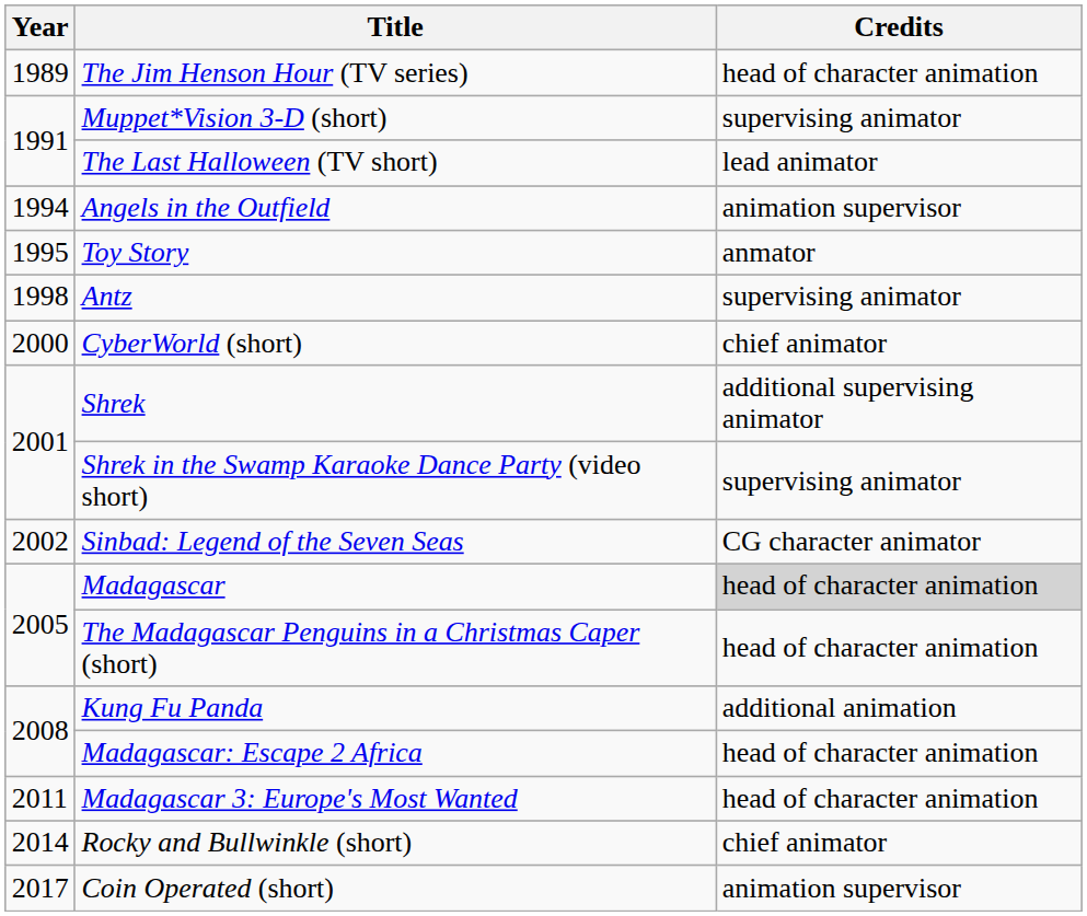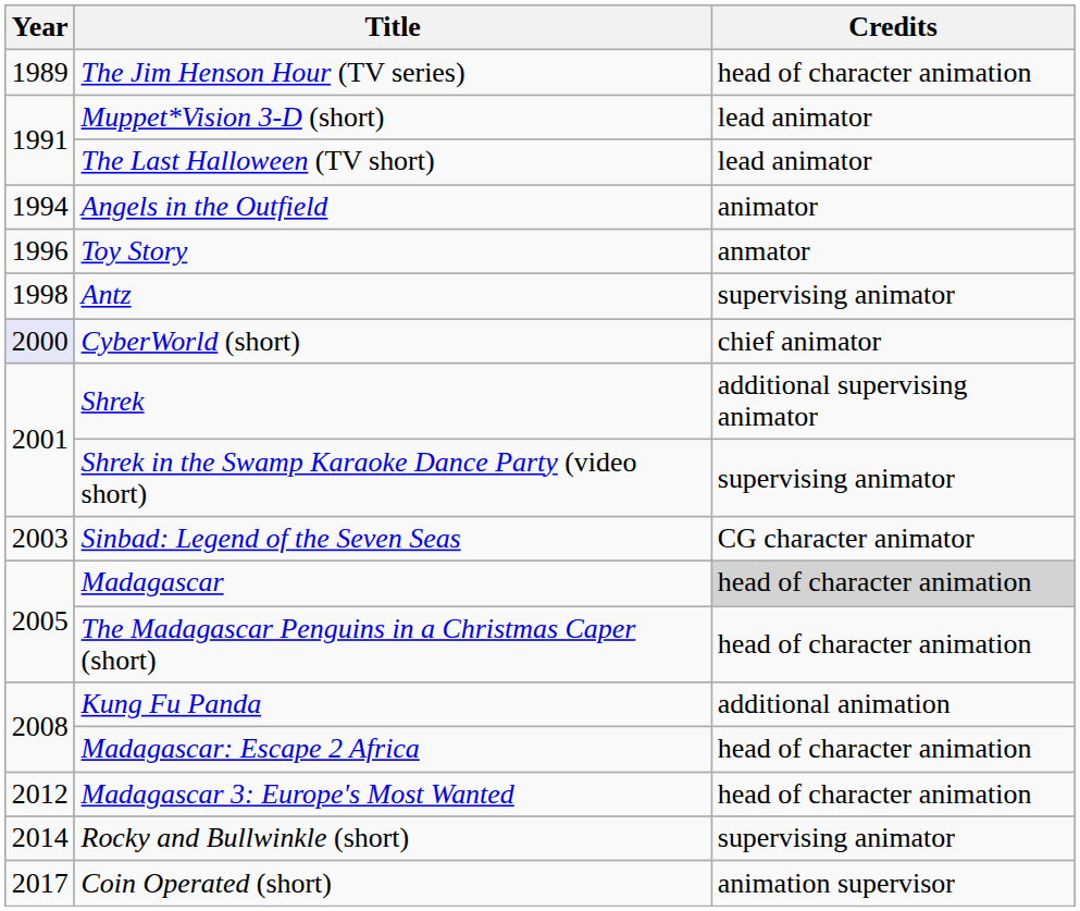 <table class="wikitable">
 <tr>
 <th>Year</th>
 <th>Title</th>
 <th>Credits</th>
 </tr>
 <tr>
 <td>1989</td>
 <td><em><a href='#'>The Jim Henson Hour</a></em> (TV series)</td>
 <td>head of character animation</td>
 </tr>
 <tr>
 <td rowspan="2">1991</td>
 <td><em><a href='#'>Muppet*Vision 3-D</a></em> (short)</td>
-<td>supervising animator</td>
+<td>lead animator</td>
 </tr>
 <tr>
 <td><em><a href='#'>The Last Halloween</a></em> (TV short)</td>
 <td>lead animator</td>
 </tr>
 <tr>
 <td>1994</td>
 <td><em><a href='#'>Angels in the Outfield</a></em></td>
-<td>animation supervisor</td>
+<td>animator</td>
 </tr>
 <tr>
-<td>1995</td>
+<td>1996</td>
 <td><em><a href='#'>Toy Story</a></em></td>
 <td>anmator</td>
 </tr>
 <tr>
 <td>1998</td>
 <td><em><a href='#'>Antz</a></em></td>
 <td>supervising animator</td>
 </tr>
 <tr>
-<td>2000</td>
+<td style="background: lavender;">2000</td>
 <td><em><a href='#'>CyberWorld</a></em> (short)</td>
 <td>chief animator</td>
 </tr>
 <tr>
 <td rowspan="2">2001</td>
 <td><em><a href='#'>Shrek</a></em></td>
 <td>additional supervising animator</td>
 </tr>
 <tr>
 <td><em><a href='#'>Shrek in the Swamp Karaoke Dance Party</a></em> (video short)</td>
 <td>supervising animator</td>
 </tr>
 <tr>
-<td>2002</td>
+<td>2003</td>
 <td><em><a href='#'>Sinbad: Legend of the Seven Seas</a></em></td>
 <td>CG character animator</td>
 </tr>
 <tr>
 <td rowspan="2">2005</td>
 <td><em><a href='#'>Madagascar</a></em></td>
 <td style="background: lightgrey;">head of character animation</td>
 </tr>
 <tr>
 <td><em><a href='#'>The Madagascar Penguins in a Christmas Caper</a></em> (short)</td>
 <td>head of character animation</td>
 </tr>
 <tr>
 <td rowspan="2">2008</td>
 <td><em><a href='#'>Kung Fu Panda</a></em></td>
 <td>additional animation</td>
 </tr>
 <tr>
 <td><em><a href='#'>Madagascar: Escape 2 Africa</a></em></td>
 <td>head of character animation</td>
 </tr>
 <tr>
-<td>2011</td>
+<td>2012</td>
 <td><em><a href='#'>Madagascar 3: Europe's Most Wanted</a></em></td>
 <td>head of character animation</td>
 </tr>
 <tr>
 <td>2014</td>
 <td><em>Rocky and Bullwinkle</em> (short)</td>
-<td>chief animator</td>
+<td>supervising animator</td>
 </tr>
 <tr>
 <td>2017</td>
 <td><em>Coin Operated</em> (short)</td>
 <td>animation supervisor</td>
 </tr>
 </table>
